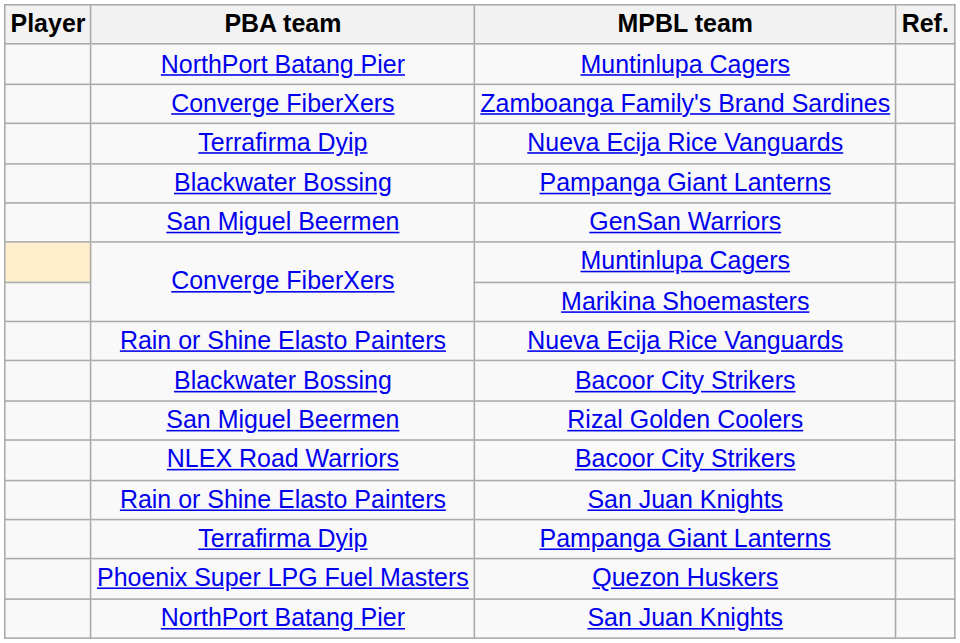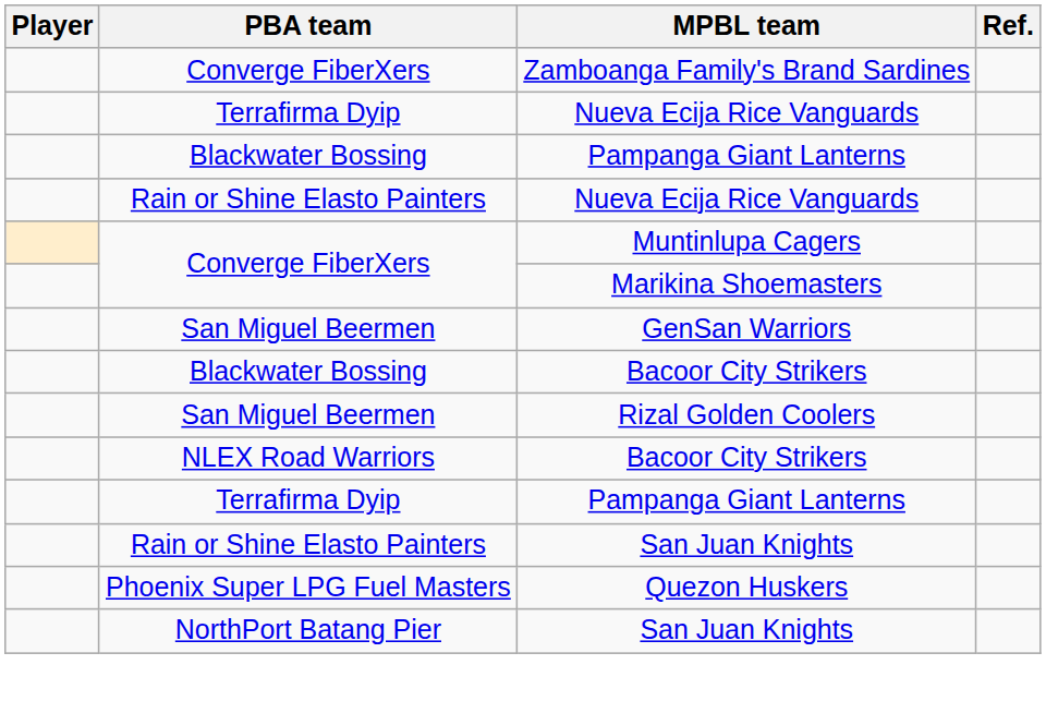 <table class="wikitable sortable" style="text-align:center">
 <tr>
 <th>Player</th>
 <th>PBA team</th>
 <th>MPBL team</th>
 <th class="unsortable">Ref.</th>
-</tr>
-<tr>
-<td align=left></td>
-<td><a href='#'>NorthPort Batang Pier</a></td>
-<td><a href='#'>Muntinlupa Cagers</a></td>
-<td></td>
 </tr>
 <tr>
 <td align=left></td>
 <td><a href='#'>Converge FiberXers</a></td>
 <td><a href='#'>Zamboanga Family's Brand Sardines</a></td>
 <td></td>
 </tr>
 <tr>
 <td align=left></td>
 <td><a href='#'>Terrafirma Dyip</a></td>
 <td><a href='#'>Nueva Ecija Rice Vanguards</a></td>
 <td></td>
 </tr>
 <tr>
 <td align=left></td>
 <td><a href='#'>Blackwater Bossing</a></td>
 <td><a href='#'>Pampanga Giant Lanterns</a></td>
 <td></td>
 </tr>
 <tr>
 <td align=left></td>
-<td><a href='#'>San Miguel Beermen</a></td>
-<td><a href='#'>GenSan Warriors</a></td>
+<td><a href='#'>Rain or Shine Elasto Painters</a></td>
+<td><a href='#'>Nueva Ecija Rice Vanguards</a></td>
 <td></td>
 </tr>
 <tr>
 <td bgcolor=#fec align=left></td>
 <td rowspan="2"><a href='#'>Converge FiberXers</a></td>
 <td><a href='#'>Muntinlupa Cagers</a></td>
 <td></td>
 </tr>
 <tr>
 <td align=left></td>
 <td><a href='#'>Marikina Shoemasters</a></td>
 <td></td>
 </tr>
 <tr>
 <td align=left></td>
-<td><a href='#'>Rain or Shine Elasto Painters</a></td>
-<td><a href='#'>Nueva Ecija Rice Vanguards</a></td>
+<td><a href='#'>San Miguel Beermen</a></td>
+<td><a href='#'>GenSan Warriors</a></td>
 <td></td>
 </tr>
 <tr>
 <td align=left></td>
 <td><a href='#'>Blackwater Bossing</a></td>
 <td><a href='#'>Bacoor City Strikers</a></td>
 <td></td>
 </tr>
 <tr>
 <td align=left></td>
 <td><a href='#'>San Miguel Beermen</a></td>
 <td><a href='#'>Rizal Golden Coolers</a></td>
 <td></td>
 </tr>
 <tr>
 <td align=left></td>
 <td><a href='#'>NLEX Road Warriors</a></td>
 <td><a href='#'>Bacoor City Strikers</a></td>
 <td></td>
 </tr>
 <tr>
 <td align=left></td>
-<td><a href='#'>Rain or Shine Elasto Painters</a></td>
-<td><a href='#'>San Juan Knights</a></td>
+<td><a href='#'>Terrafirma Dyip</a></td>
+<td><a href='#'>Pampanga Giant Lanterns</a></td>
 <td></td>
 </tr>
 <tr>
 <td align=left></td>
-<td><a href='#'>Terrafirma Dyip</a></td>
-<td><a href='#'>Pampanga Giant Lanterns</a></td>
+<td><a href='#'>Rain or Shine Elasto Painters</a></td>
+<td><a href='#'>San Juan Knights</a></td>
 <td></td>
 </tr>
 <tr>
 <td align=left></td>
 <td><a href='#'>Phoenix Super LPG Fuel Masters</a></td>
 <td><a href='#'>Quezon Huskers</a></td>
 <td></td>
 </tr>
 <tr>
 <td align=left></td>
 <td><a href='#'>NorthPort Batang Pier</a></td>
 <td><a href='#'>San Juan Knights</a></td>
 <td></td>
 </tr>
 </table>
